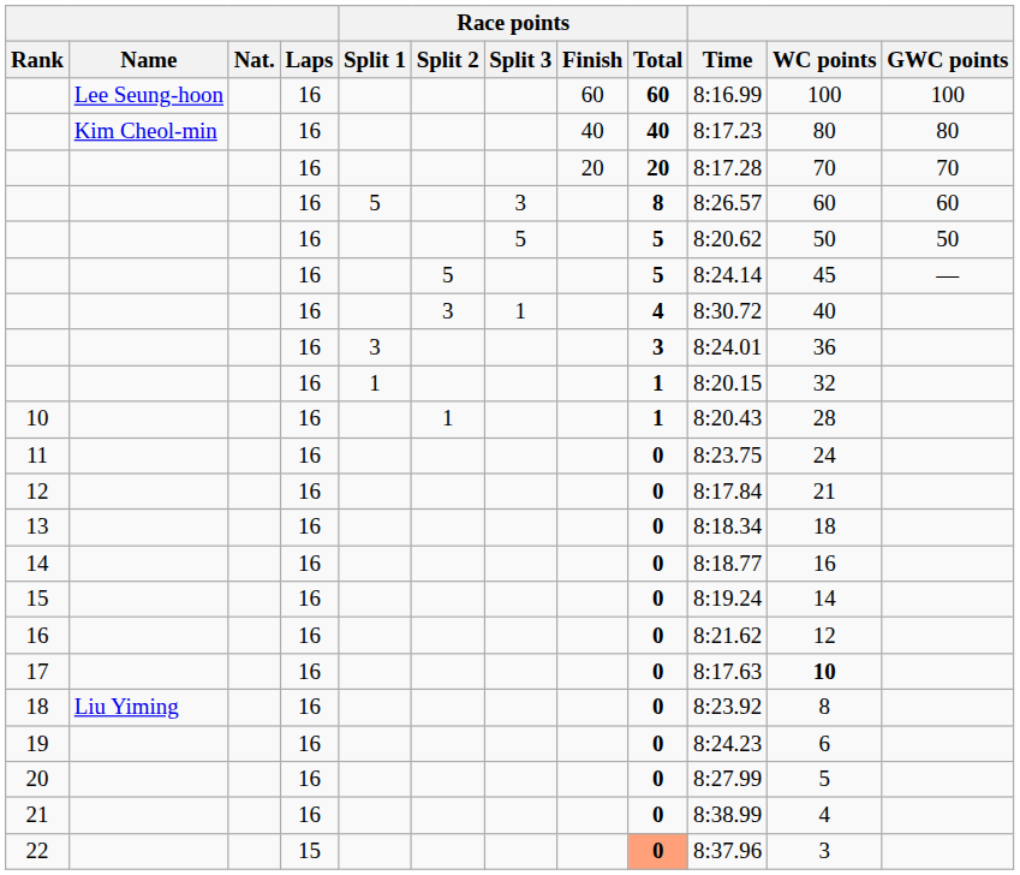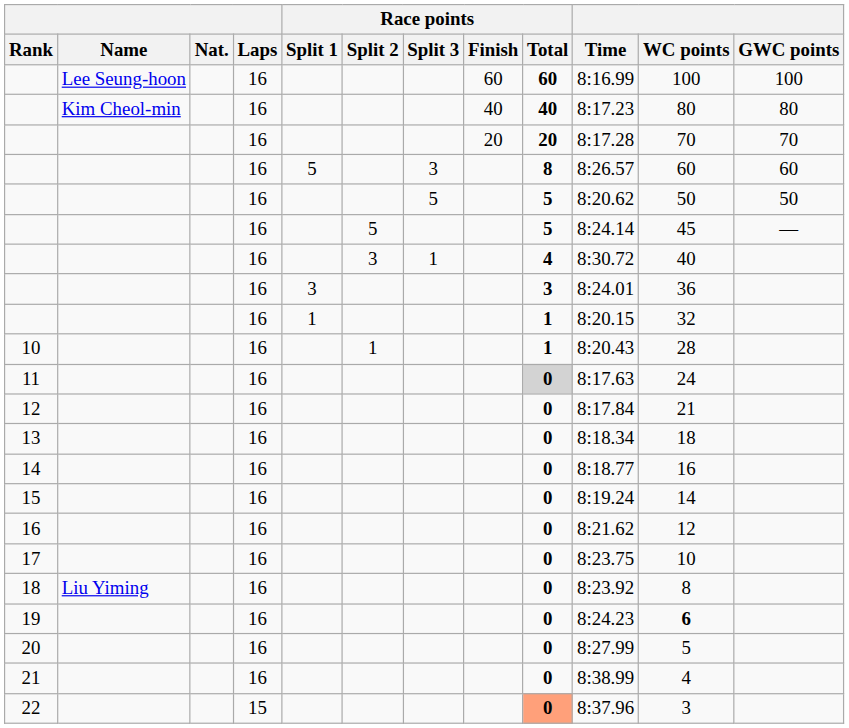 <table class="wikitable sortable" style="text-align:center">
 <tr>
 <th colspan=4></th>
 <th colspan=5>Race points</th>
 <th colspan=3></th>
 </tr>
 <tr>
 <th>Rank</th>
 <th>Name</th>
 <th>Nat.</th>
 <th>Laps</th>
 <th>Split 1</th>
 <th>Split 2</th>
 <th>Split 3</th>
 <th>Finish</th>
 <th>Total</th>
 <th>Time</th>
 <th>WC points</th>
 <th>GWC points</th>
 </tr>
 <tr>
 <td></td>
 <td align=left><a href='#'>Lee Seung-hoon</a></td>
 <td></td>
 <td>16</td>
 <td></td>
 <td></td>
 <td></td>
 <td>60</td>
 <td><strong>60</strong></td>
 <td>8:16.99</td>
 <td>100</td>
 <td>100</td>
 </tr>
 <tr>
 <td></td>
 <td align=left><a href='#'>Kim Cheol-min</a></td>
 <td></td>
 <td>16</td>
 <td></td>
 <td></td>
 <td></td>
 <td>40</td>
 <td><strong>40</strong></td>
 <td>8:17.23</td>
 <td>80</td>
 <td>80</td>
 </tr>
 <tr>
 <td></td>
 <td align=left></td>
 <td></td>
 <td>16</td>
 <td></td>
 <td></td>
 <td></td>
 <td>20</td>
 <td><strong>20</strong></td>
 <td>8:17.28</td>
 <td>70</td>
 <td>70</td>
 </tr>
 <tr>
 <td></td>
 <td align=left></td>
 <td></td>
 <td>16</td>
 <td>5</td>
 <td></td>
 <td>3</td>
 <td></td>
 <td><strong>8</strong></td>
 <td>8:26.57</td>
 <td>60</td>
 <td>60</td>
 </tr>
 <tr>
 <td></td>
 <td align=left></td>
 <td></td>
 <td>16</td>
 <td></td>
 <td></td>
 <td>5</td>
 <td></td>
 <td><strong>5</strong></td>
 <td>8:20.62</td>
 <td>50</td>
 <td>50</td>
 </tr>
 <tr>
 <td></td>
 <td align=left></td>
 <td></td>
 <td>16</td>
 <td></td>
 <td>5</td>
 <td></td>
 <td></td>
 <td><strong>5</strong></td>
 <td>8:24.14</td>
 <td>45</td>
 <td>—</td>
 </tr>
 <tr>
 <td></td>
 <td align=left></td>
 <td></td>
 <td>16</td>
 <td></td>
 <td>3</td>
 <td>1</td>
 <td></td>
 <td><strong>4</strong></td>
 <td>8:30.72</td>
 <td>40</td>
 <td></td>
 </tr>
 <tr>
 <td></td>
 <td align=left></td>
 <td></td>
 <td>16</td>
 <td>3</td>
 <td></td>
 <td></td>
 <td></td>
 <td><strong>3</strong></td>
 <td>8:24.01</td>
 <td>36</td>
 <td></td>
 </tr>
 <tr>
 <td></td>
 <td align=left></td>
 <td></td>
 <td>16</td>
 <td>1</td>
 <td></td>
 <td></td>
 <td></td>
 <td><strong>1</strong></td>
 <td>8:20.15</td>
 <td>32</td>
 <td></td>
 </tr>
 <tr>
 <td>10</td>
 <td align=left></td>
 <td></td>
 <td>16</td>
 <td></td>
 <td>1</td>
 <td></td>
 <td></td>
 <td><strong>1</strong></td>
 <td>8:20.43</td>
 <td>28</td>
 <td></td>
 </tr>
 <tr>
 <td>11</td>
 <td align=left></td>
 <td></td>
 <td>16</td>
 <td></td>
 <td></td>
 <td></td>
 <td></td>
-<td><strong>0</strong></td>
-<td>8:23.75</td>
+<td style="background: lightgrey;"><strong>0</strong></td>
+<td>8:17.63</td>
 <td>24</td>
 <td></td>
 </tr>
 <tr>
 <td>12</td>
 <td align=left></td>
 <td></td>
 <td>16</td>
 <td></td>
 <td></td>
 <td></td>
 <td></td>
 <td><strong>0</strong></td>
 <td>8:17.84</td>
 <td>21</td>
 <td></td>
 </tr>
 <tr>
 <td>13</td>
 <td align=left></td>
 <td></td>
 <td>16</td>
 <td></td>
 <td></td>
 <td></td>
 <td></td>
 <td><strong>0</strong></td>
 <td>8:18.34</td>
 <td>18</td>
 <td></td>
 </tr>
 <tr>
 <td>14</td>
 <td align=left></td>
 <td></td>
 <td>16</td>
 <td></td>
 <td></td>
 <td></td>
 <td></td>
 <td><strong>0</strong></td>
 <td>8:18.77</td>
 <td>16</td>
 <td></td>
 </tr>
 <tr>
 <td>15</td>
 <td align=left></td>
 <td></td>
 <td>16</td>
 <td></td>
 <td></td>
 <td></td>
 <td></td>
 <td><strong>0</strong></td>
 <td>8:19.24</td>
 <td>14</td>
 <td></td>
 </tr>
 <tr>
 <td>16</td>
 <td align=left></td>
 <td></td>
 <td>16</td>
 <td></td>
 <td></td>
 <td></td>
 <td></td>
 <td><strong>0</strong></td>
 <td>8:21.62</td>
 <td>12</td>
 <td></td>
 </tr>
 <tr>
 <td>17</td>
 <td align=left></td>
 <td></td>
 <td>16</td>
 <td></td>
 <td></td>
 <td></td>
 <td></td>
 <td><strong>0</strong></td>
-<td>8:17.63</td>
-<td><strong>10</strong></td>
+<td>8:23.75</td>
+<td>10</td>
 <td></td>
 </tr>
 <tr>
 <td>18</td>
 <td align=left><a href='#'>Liu Yiming</a></td>
 <td></td>
 <td>16</td>
 <td></td>
 <td></td>
 <td></td>
 <td></td>
 <td><strong>0</strong></td>
 <td>8:23.92</td>
 <td>8</td>
 <td></td>
 </tr>
 <tr>
 <td>19</td>
 <td align=left></td>
 <td></td>
 <td>16</td>
 <td></td>
 <td></td>
 <td></td>
 <td></td>
 <td><strong>0</strong></td>
 <td>8:24.23</td>
-<td>6</td>
+<td><strong>6</strong></td>
 <td></td>
 </tr>
 <tr>
 <td>20</td>
 <td align=left></td>
 <td></td>
 <td>16</td>
 <td></td>
 <td></td>
 <td></td>
 <td></td>
 <td><strong>0</strong></td>
 <td>8:27.99</td>
 <td>5</td>
 <td></td>
 </tr>
 <tr>
 <td>21</td>
 <td align=left></td>
 <td></td>
 <td>16</td>
 <td></td>
 <td></td>
 <td></td>
 <td></td>
 <td><strong>0</strong></td>
 <td>8:38.99</td>
 <td>4</td>
 <td></td>
 </tr>
 <tr>
 <td>22</td>
 <td align=left></td>
 <td></td>
 <td>15</td>
 <td></td>
 <td></td>
 <td></td>
 <td></td>
 <td style="background: lightsalmon;"><strong>0</strong></td>
 <td>8:37.96</td>
 <td>3</td>
 <td></td>
 </tr>
 </table>
